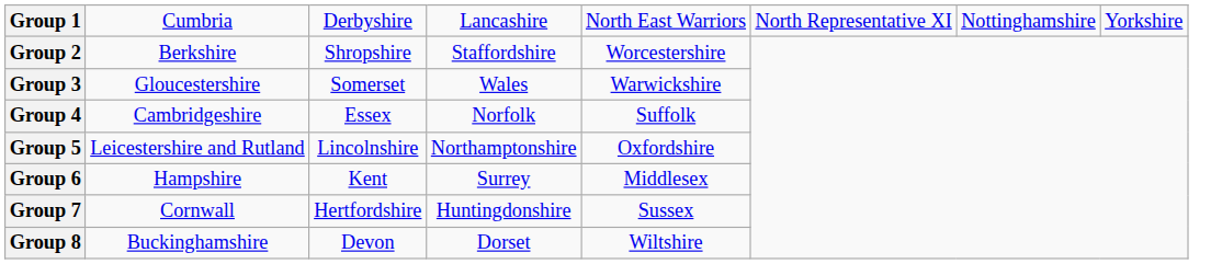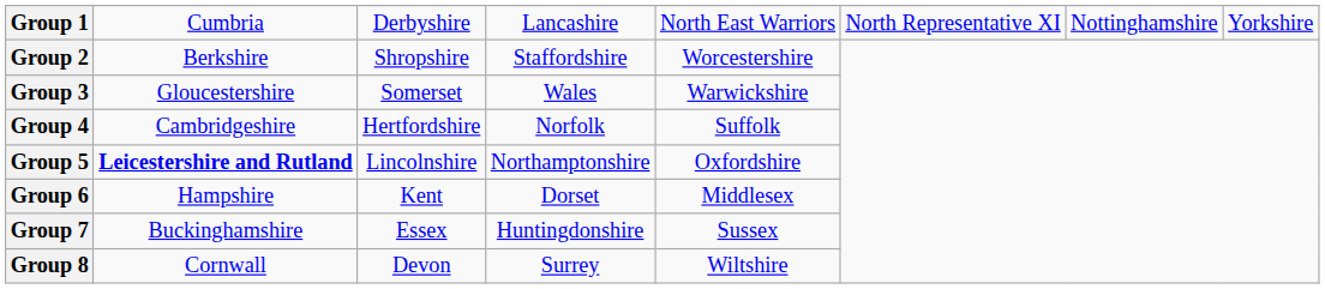 <table class="wikitable" style="text-align: center" style="font-size: 95%; border: 1px #aaaaaa solid; border-collapse: collapse; clear:center;">
 <tr>
 <th>Group 1</th>
 <td><a href='#'>Cumbria</a></td>
 <td><a href='#'>Derbyshire</a></td>
 <td><a href='#'>Lancashire</a></td>
 <td><a href='#'>North East Warriors</a></td>
 <td><a href='#'>North Representative XI</a></td>
 <td><a href='#'>Nottinghamshire</a></td>
 <td><a href='#'>Yorkshire</a></td>
 </tr>
 <tr>
 <th>Group 2</th>
 <td><a href='#'>Berkshire</a></td>
 <td><a href='#'>Shropshire</a></td>
 <td><a href='#'>Staffordshire</a></td>
 <td><a href='#'>Worcestershire</a></td>
 </tr>
 <tr>
 <th>Group 3</th>
 <td><a href='#'>Gloucestershire</a></td>
 <td><a href='#'>Somerset</a></td>
 <td><a href='#'>Wales</a></td>
 <td><a href='#'>Warwickshire</a></td>
 </tr>
 <tr>
 <th>Group 4</th>
 <td><a href='#'>Cambridgeshire</a></td>
-<td><a href='#'>Essex</a></td>
+<td><a href='#'>Hertfordshire</a></td>
 <td><a href='#'>Norfolk</a></td>
 <td><a href='#'>Suffolk</a></td>
 </tr>
 <tr>
 <th>Group 5</th>
-<td><a href='#'>Leicestershire and Rutland</a></td>
+<td><strong><a href='#'>Leicestershire and Rutland</a></strong></td>
 <td><a href='#'>Lincolnshire</a></td>
 <td><a href='#'>Northamptonshire</a></td>
 <td><a href='#'>Oxfordshire</a></td>
 </tr>
 <tr>
 <th>Group 6</th>
 <td><a href='#'>Hampshire</a></td>
 <td><a href='#'>Kent</a></td>
-<td><a href='#'>Surrey</a></td>
+<td><a href='#'>Dorset</a></td>
 <td><a href='#'>Middlesex</a></td>
 </tr>
 <tr>
 <th>Group 7</th>
-<td><a href='#'>Cornwall</a></td>
-<td><a href='#'>Hertfordshire</a></td>
+<td><a href='#'>Buckinghamshire</a></td>
+<td><a href='#'>Essex</a></td>
 <td><a href='#'>Huntingdonshire</a></td>
 <td><a href='#'>Sussex</a></td>
 </tr>
 <tr>
 <th>Group 8</th>
-<td><a href='#'>Buckinghamshire</a></td>
+<td><a href='#'>Cornwall</a></td>
 <td><a href='#'>Devon</a></td>
-<td><a href='#'>Dorset</a></td>
+<td><a href='#'>Surrey</a></td>
 <td><a href='#'>Wiltshire</a></td>
 </tr>
 </table>
